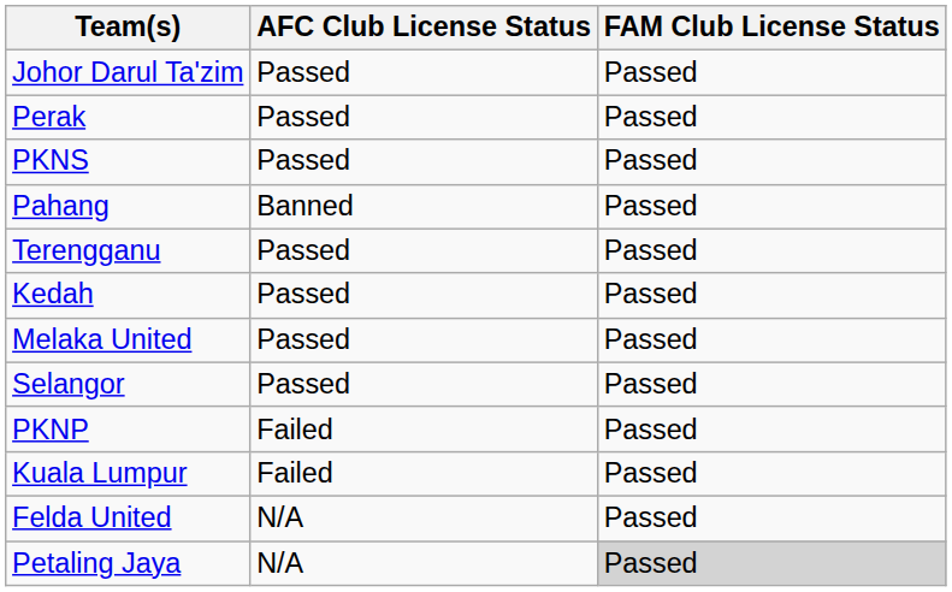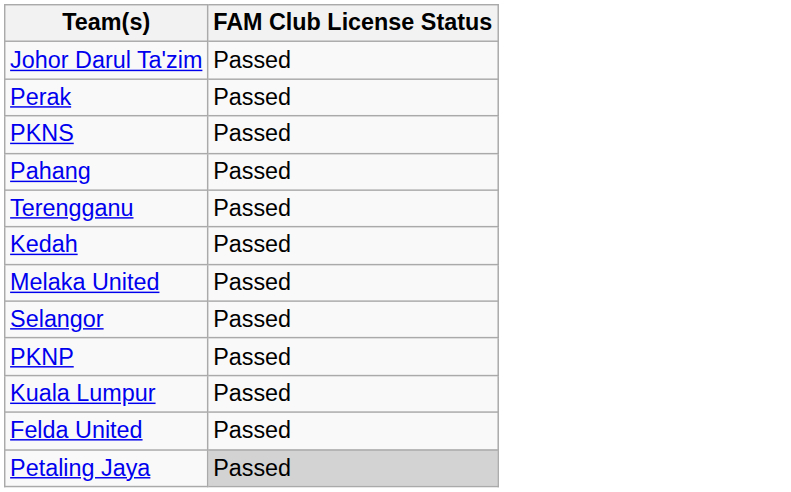 <table class="wikitable sortable">
 <tr>
 <th>Team(s)</th>
-<th>AFC Club License Status</th>
 <th>FAM Club License Status</th>
 </tr>
 <tr>
 <td><a href='#'>Johor Darul Ta'zim</a></td>
 <td>Passed</td>
-<td>Passed</td>
 </tr>
 <tr>
 <td><a href='#'>Perak</a></td>
-<td>Passed</td>
 <td>Passed</td>
 </tr>
 <tr>
 <td><a href='#'>PKNS</a></td>
 <td>Passed</td>
-<td>Passed</td>
 </tr>
 <tr>
 <td><a href='#'>Pahang</a></td>
-<td>Banned</td>
 <td>Passed</td>
 </tr>
 <tr>
 <td><a href='#'>Terengganu</a></td>
 <td>Passed</td>
-<td>Passed</td>
 </tr>
 <tr>
 <td><a href='#'>Kedah</a></td>
-<td>Passed</td>
 <td>Passed</td>
 </tr>
 <tr>
 <td><a href='#'>Melaka United</a></td>
 <td>Passed</td>
-<td>Passed</td>
 </tr>
 <tr>
 <td><a href='#'>Selangor</a></td>
 <td>Passed</td>
-<td>Passed</td>
 </tr>
 <tr>
 <td><a href='#'>PKNP</a></td>
-<td>Failed</td>
 <td>Passed</td>
 </tr>
 <tr>
 <td><a href='#'>Kuala Lumpur</a></td>
-<td>Failed</td>
 <td>Passed</td>
 </tr>
 <tr>
 <td><a href='#'>Felda United</a></td>
-<td>N/A</td>
 <td>Passed</td>
 </tr>
 <tr>
 <td><a href='#'>Petaling Jaya</a></td>
-<td>N/A</td>
 <td style="background: lightgrey;">Passed</td>
 </tr>
 </table>
